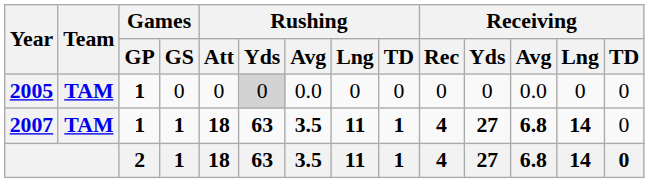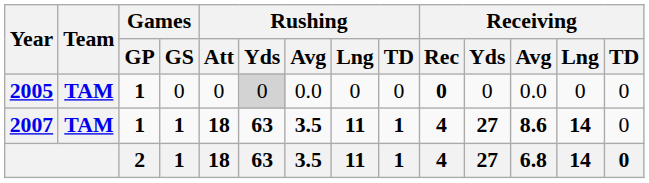 <table class="wikitable" style="text-align:center;">
 <tr>
 <th rowspan="2">Year</th>
 <th rowspan="2">Team</th>
 <th colspan="2">Games</th>
 <th colspan="5">Rushing</th>
 <th colspan="5">Receiving</th>
 </tr>
 <tr>
 <th>GP</th>
 <th>GS</th>
 <th>Att</th>
 <th>Yds</th>
 <th>Avg</th>
 <th>Lng</th>
 <th>TD</th>
 <th>Rec</th>
 <th>Yds</th>
 <th>Avg</th>
 <th>Lng</th>
 <th>TD</th>
 </tr>
 <tr>
 <th><a href='#'>2005</a></th>
 <th><a href='#'>TAM</a></th>
 <td><strong>1</strong></td>
 <td>0</td>
 <td>0</td>
 <td style="background: lightgrey;">0</td>
 <td>0.0</td>
 <td>0</td>
 <td>0</td>
-<td>0</td>
+<td><strong>0</strong></td>
 <td>0</td>
 <td>0.0</td>
 <td>0</td>
 <td>0</td>
 </tr>
 <tr>
 <th><a href='#'>2007</a></th>
 <th><a href='#'>TAM</a></th>
 <td><strong>1</strong></td>
 <td><strong>1</strong></td>
 <td><strong>18</strong></td>
 <td><strong>63</strong></td>
 <td><strong>3.5</strong></td>
 <td><strong>11</strong></td>
 <td><strong>1</strong></td>
 <td><strong>4</strong></td>
 <td><strong>27</strong></td>
-<td><strong>6.8</strong></td>
+<td><strong>8.6</strong></td>
 <td><strong>14</strong></td>
 <td>0</td>
 </tr>
 <tr>
 <th colspan="2"></th>
 <th>2</th>
 <th>1</th>
 <th>18</th>
 <th>63</th>
 <th>3.5</th>
 <th>11</th>
 <th>1</th>
 <th>4</th>
 <th>27</th>
 <th>6.8</th>
 <th>14</th>
 <th>0</th>
 </tr>
 </table>
